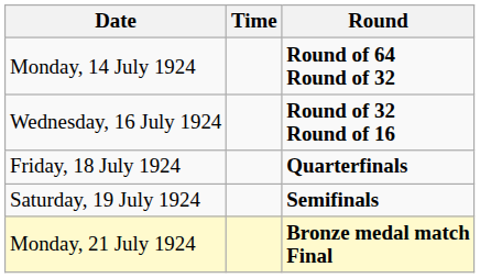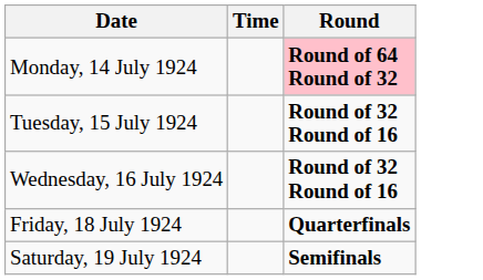 <table class="wikitable">
 <tr>
 <th>Date</th>
 <th>Time</th>
 <th>Round</th>
 </tr>
 <tr>
 <td>Monday, 14 July 1924</td>
 <td></td>
-<td><strong>Round of 64</strong><br><strong>Round of 32</strong></td>
+<td style="background: pink;"><strong>Round of 64</strong><br><strong>Round of 32</strong></td>
+</tr>
+<tr>
+<td>Tuesday, 15 July 1924</td>
+<td></td>
+<td><strong>Round of 32</strong><br><strong>Round of 16</strong></td>
 </tr>
 <tr>
 <td>Wednesday, 16 July 1924</td>
 <td></td>
 <td><strong>Round of 32</strong><br><strong>Round of 16</strong></td>
 </tr>
 <tr>
 <td>Friday, 18 July 1924</td>
 <td></td>
 <td><strong>Quarterfinals</strong></td>
 </tr>
 <tr>
 <td>Saturday, 19 July 1924</td>
 <td></td>
 <td><strong>Semifinals</strong></td>
 </tr>
-<tr style=background:lemonchiffon>
-<td>Monday, 21 July 1924</td>
-<td></td>
-<td><strong>Bronze medal match</strong><br><strong>Final</strong></td>
-</tr>
 </table>
